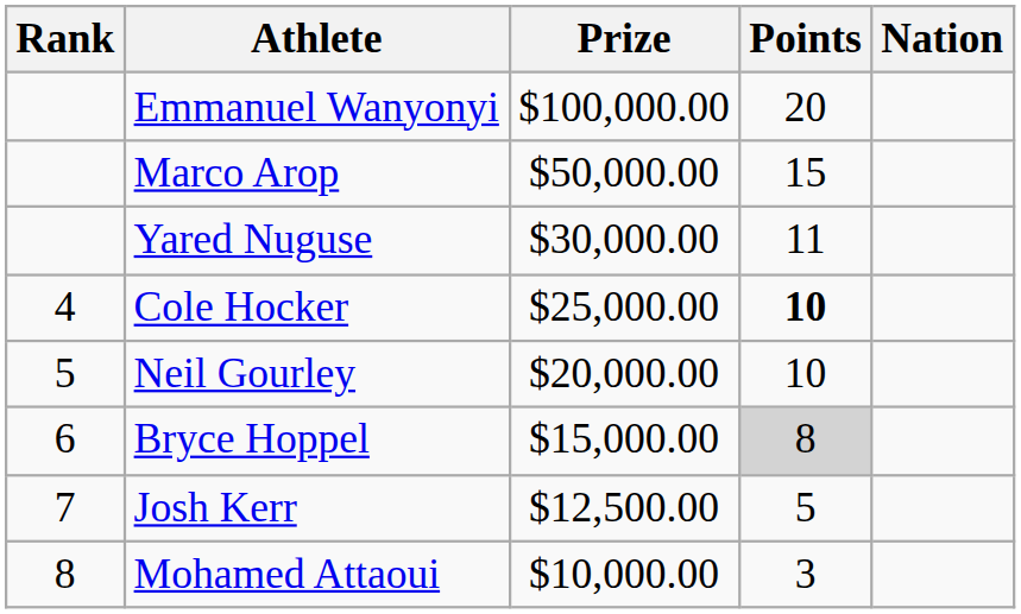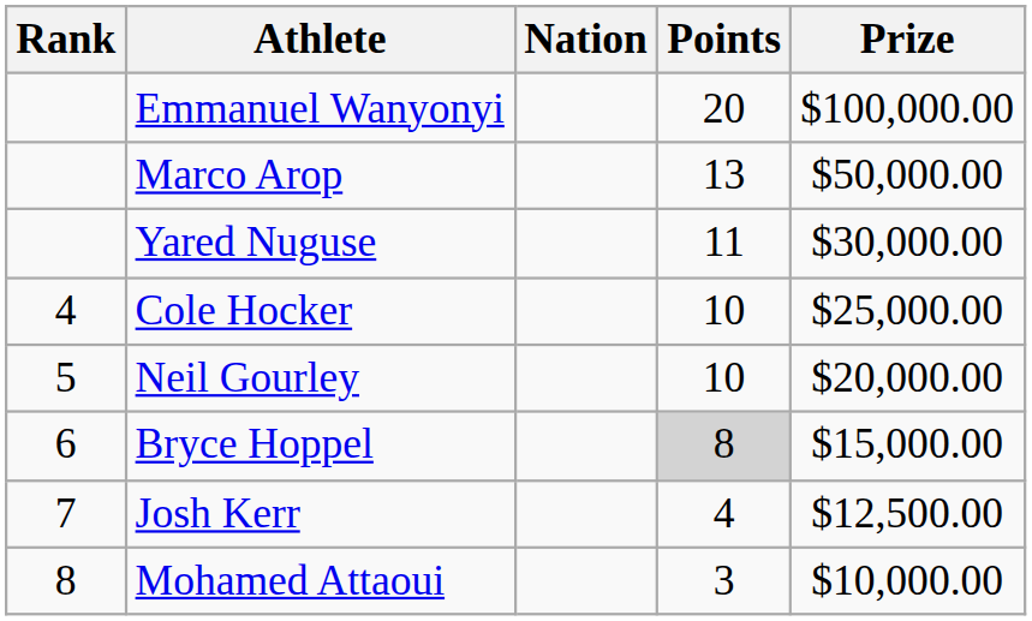 <table class="wikitable mw-datatable sortable" style="text-align:center;">
 <tr>
 <th scope="col" style="width: 10px;">Rank</th>
 <th scope="col">Athlete</th>
+<th scope="col">Nation</th>
+<th scope="col">Points</th>
 <th scope="col">Prize</th>
-<th scope="col">Points</th>
-<th scope="col">Nation</th>
 </tr>
 <tr>
 <td></td>
 <td align=left><a href='#'>Emmanuel Wanyonyi</a> </td>
+<td align=left></td>
+<td>20</td>
 <td>$100,000.00</td>
-<td>20</td>
-<td align=left></td>
 </tr>
 <tr>
 <td></td>
 <td align=left><a href='#'>Marco Arop</a> </td>
+<td align=left></td>
+<td>13</td>
 <td>$50,000.00</td>
-<td>15</td>
-<td align=left></td>
 </tr>
 <tr>
 <td></td>
 <td align=left><a href='#'>Yared Nuguse</a> </td>
+<td align=left></td>
+<td>11</td>
 <td>$30,000.00</td>
-<td>11</td>
-<td align=left></td>
 </tr>
 <tr>
 <td>4</td>
 <td align=left><a href='#'>Cole Hocker</a> </td>
+<td align=left></td>
+<td>10</td>
 <td>$25,000.00</td>
-<td><strong>10</strong></td>
-<td align=left></td>
 </tr>
 <tr>
 <td>5</td>
 <td align=left><a href='#'>Neil Gourley</a> </td>
+<td align=left></td>
+<td>10</td>
 <td>$20,000.00</td>
-<td>10</td>
-<td align=left></td>
 </tr>
 <tr>
 <td>6</td>
 <td align=left><a href='#'>Bryce Hoppel</a> </td>
+<td align=left></td>
+<td style="background: lightgrey;">8</td>
 <td>$15,000.00</td>
-<td style="background: lightgrey;">8</td>
-<td align=left></td>
 </tr>
 <tr>
 <td>7</td>
 <td align=left><a href='#'>Josh Kerr</a> </td>
+<td align=left></td>
+<td>4</td>
 <td>$12,500.00</td>
-<td>5</td>
-<td align=left></td>
 </tr>
 <tr>
 <td>8</td>
 <td align=left><a href='#'>Mohamed Attaoui</a> </td>
+<td align=left></td>
+<td>3</td>
 <td>$10,000.00</td>
-<td>3</td>
-<td align=left></td>
 </tr>
 </table>
